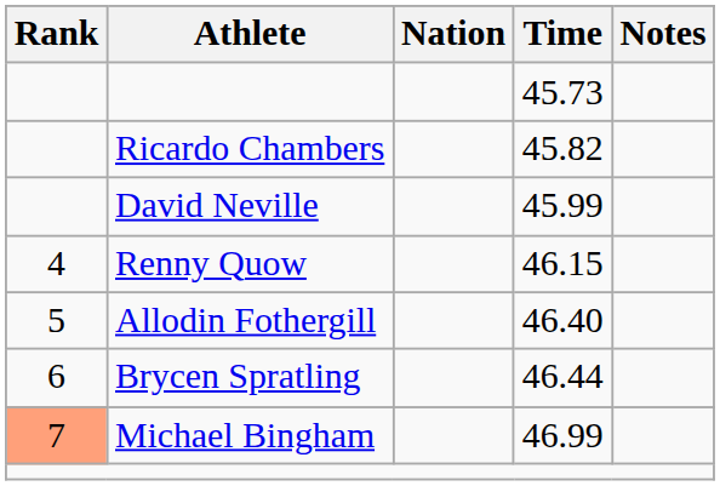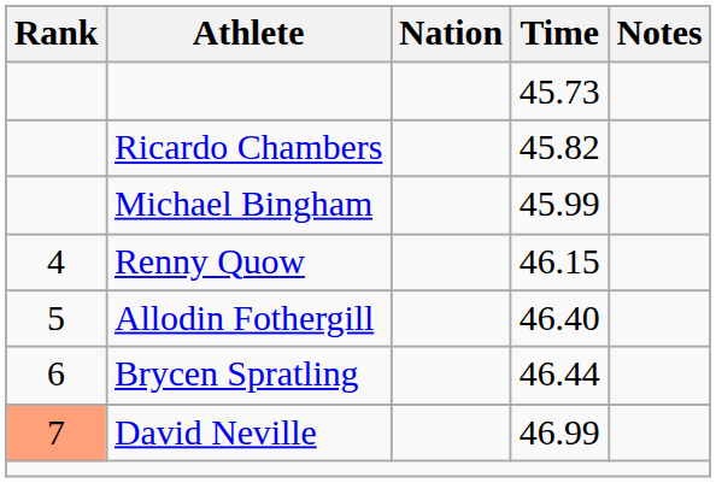 <table class="wikitable mw-datatable sortable" style="text-align:center;">
 <tr>
 <th>Rank</th>
 <th>Athlete</th>
 <th>Nation</th>
 <th>Time</th>
 <th>Notes</th>
 </tr>
 <tr>
 <td></td>
 <td align=left></td>
 <td align=left></td>
 <td>45.73</td>
 <td></td>
 </tr>
 <tr>
 <td></td>
 <td align=left><a href='#'>Ricardo Chambers</a></td>
 <td align=left></td>
 <td>45.82</td>
 <td></td>
 </tr>
 <tr>
 <td></td>
-<td align=left><a href='#'>David Neville</a></td>
+<td align=left><a href='#'>Michael Bingham</a></td>
 <td align=left></td>
 <td>45.99</td>
 <td></td>
 </tr>
 <tr>
 <td>4</td>
 <td align=left><a href='#'>Renny Quow</a></td>
 <td align=left></td>
 <td>46.15</td>
 <td></td>
 </tr>
 <tr>
 <td>5</td>
 <td align=left><a href='#'>Allodin Fothergill</a></td>
 <td align=left></td>
 <td>46.40</td>
 <td></td>
 </tr>
 <tr>
 <td>6</td>
 <td align=left><a href='#'>Brycen Spratling</a></td>
 <td align=left></td>
 <td>46.44</td>
 <td></td>
 </tr>
 <tr>
 <td style="background: lightsalmon;">7</td>
-<td align=left><a href='#'>Michael Bingham</a></td>
+<td align=left><a href='#'>David Neville</a></td>
 <td align=left></td>
 <td>46.99</td>
 <td></td>
 </tr>
 <tr class="sortbottom">
 <td colspan=5></td>
 </tr>
 </table>
